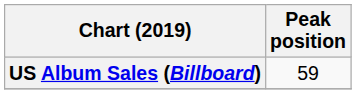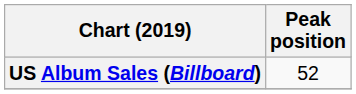 <table class="wikitable sortable plainrowheaders" style="text-align:center">
 <tr>
 <th>Chart (2019)</th>
 <th>Peak<br>position</th>
 </tr>
 <tr>
 <th scope="row">US <a href='#'>Album Sales</a> (<em><a href='#'>Billboard</a></em>)</th>
-<td>59</td>
+<td>52</td>
 </tr>
 <tr>
 </tr>
 </table>
